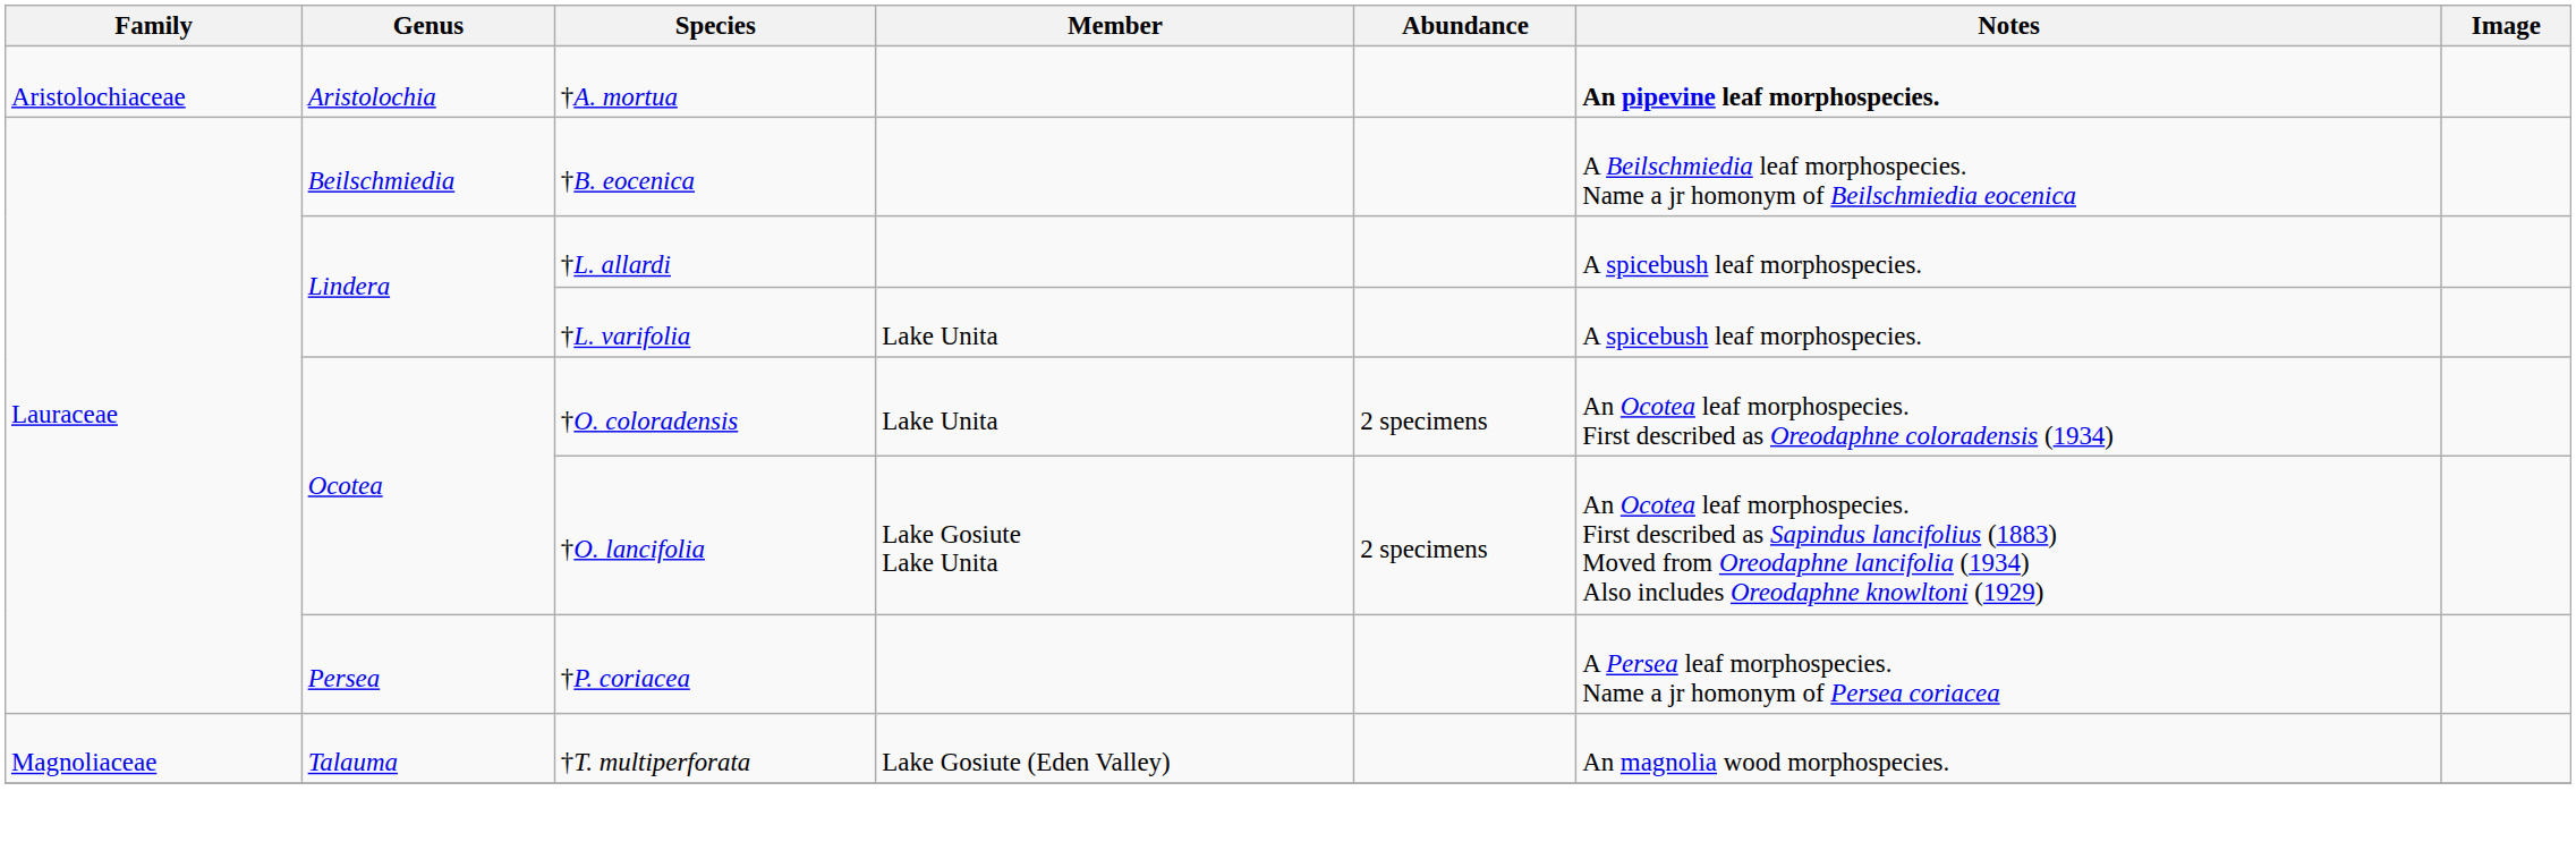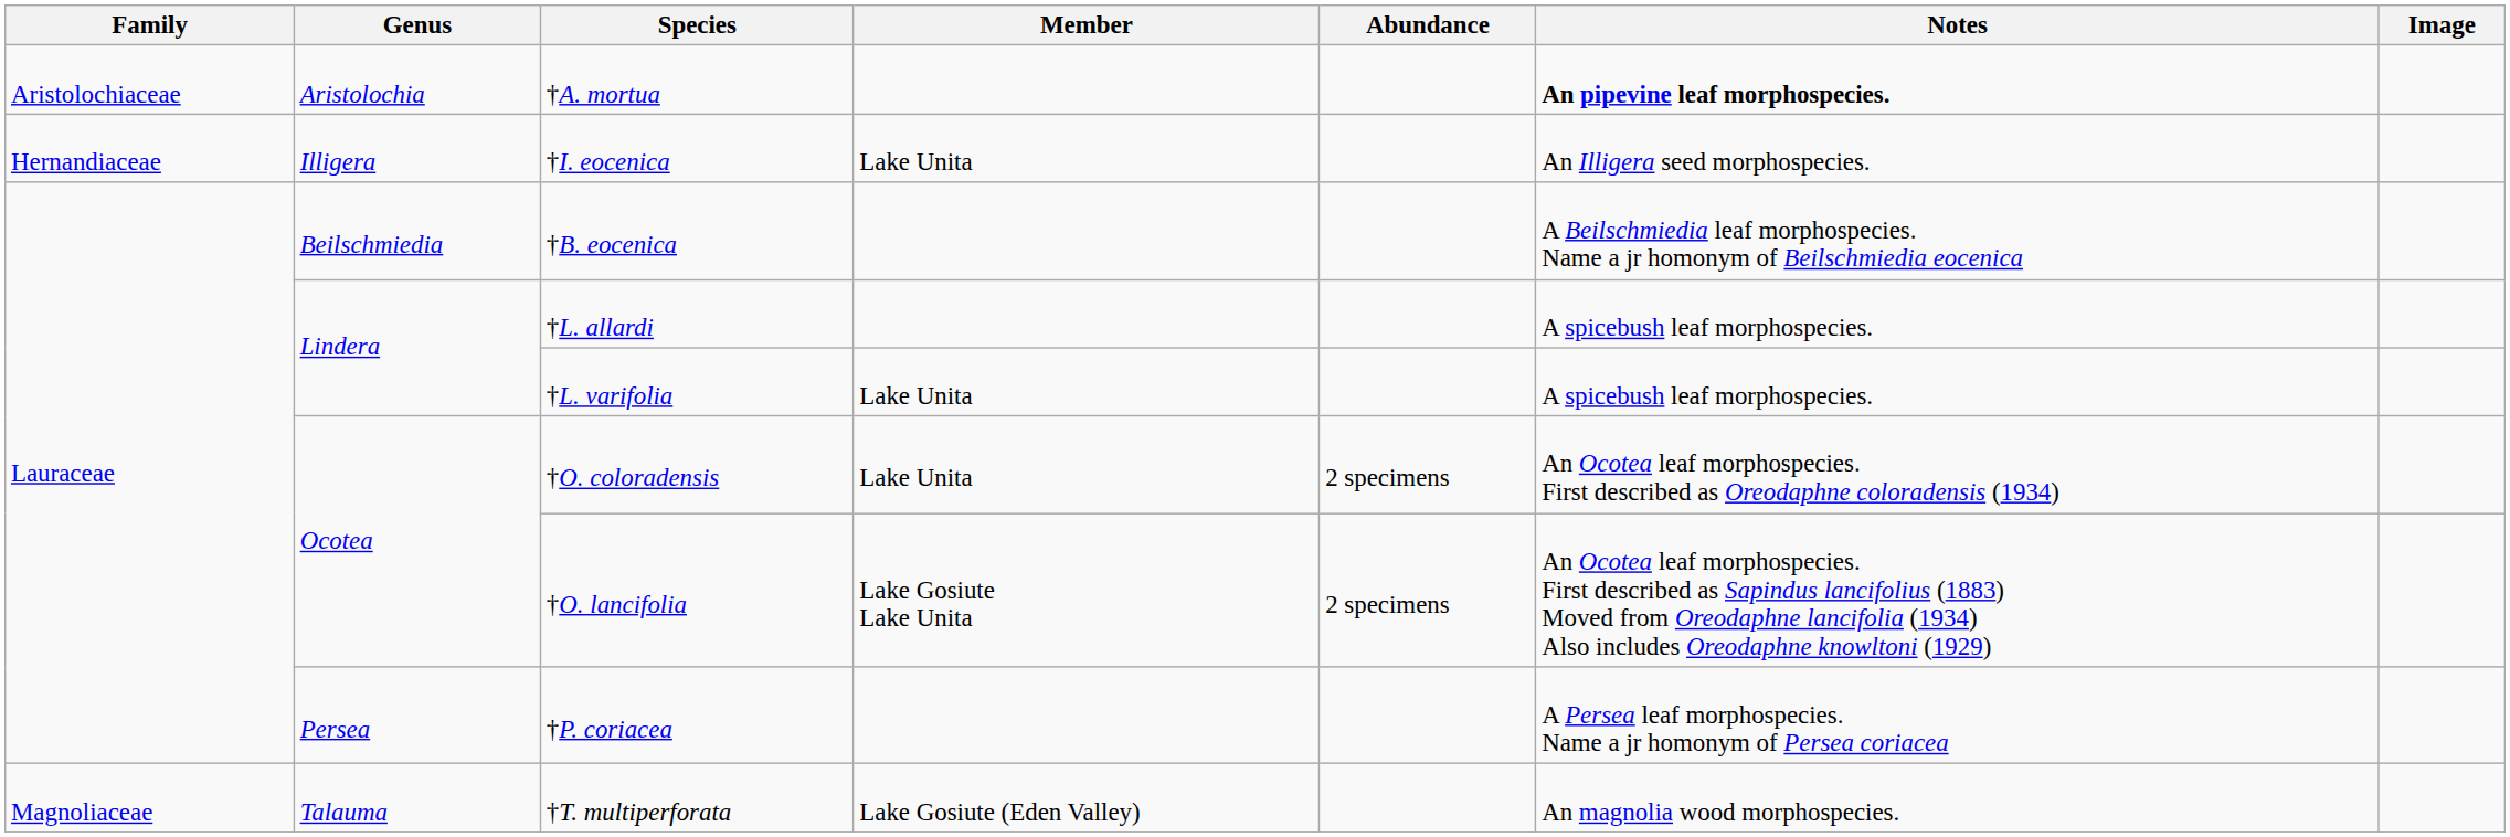 <table class="wikitable" style="margin:auto;width:100%;">
 <tr>
 <th>Family</th>
 <th>Genus</th>
 <th>Species</th>
 <th>Member</th>
 <th>Abundance</th>
 <th>Notes</th>
 <th>Image</th>
 </tr>
 <tr>
 <td><br><a href='#'>Aristolochiaceae</a></td>
 <td><br><em><a href='#'>Aristolochia</a></em></td>
 <td><br>†<em><a href='#'>A. mortua</a></em> </td>
 <td></td>
 <td></td>
 <td><strong><br>An <a href='#'>pipevine</a> leaf morphospecies.</strong></td>
+<td></td>
+</tr>
+<tr>
+<td><br><a href='#'>Hernandiaceae</a></td>
+<td><br><em><a href='#'>Illigera</a></em></td>
+<td><br>†<em><a href='#'>I. eocenica</a></em> </td>
+<td><br>Lake Unita</td>
+<td></td>
+<td><br>An <em><a href='#'>Illigera</a></em> seed morphospecies.</td>
 <td></td>
 </tr>
 <tr>
 <td rowspan=6><a href='#'>Lauraceae</a></td>
 <td><br><em><a href='#'>Beilschmiedia</a></em></td>
 <td><br>†<em><a href='#'>B. eocenica</a></em> </td>
 <td></td>
 <td></td>
 <td><br>A <em><a href='#'>Beilschmiedia</a></em> leaf morphospecies.<br>Name a jr homonym of <em><a href='#'>Beilschmiedia eocenica</a></em> </td>
 <td></td>
 </tr>
 <tr>
 <td rowspan=2><em><a href='#'>Lindera</a></em></td>
 <td><br>†<em><a href='#'>L. allardi</a></em> </td>
 <td></td>
 <td></td>
 <td><br>A <a href='#'>spicebush</a> leaf morphospecies.</td>
 <td></td>
 </tr>
 <tr>
 <td><br>†<em><a href='#'>L. varifolia</a></em> </td>
 <td><br>Lake Unita</td>
 <td></td>
 <td><br>A <a href='#'>spicebush</a> leaf morphospecies.</td>
 <td><br></td>
 </tr>
 <tr>
 <td rowspan=2><em><a href='#'>Ocotea</a></em></td>
 <td><br>†<em><a href='#'>O. coloradensis</a></em> </td>
 <td><br>Lake Unita</td>
 <td><br>2 specimens</td>
 <td><br>An <em><a href='#'>Ocotea</a></em> leaf morphospecies.<br>First described as <em><a href='#'>Oreodaphne coloradensis</a></em> (<a href='#'>1934</a>)</td>
 <td></td>
 </tr>
 <tr>
 <td><br>†<em><a href='#'>O. lancifolia</a></em> </td>
 <td><br>Lake Gosiute<br>Lake Unita</td>
 <td><br>2 specimens</td>
 <td><br>An <em><a href='#'>Ocotea</a></em> leaf morphospecies.<br>First described as <em><a href='#'>Sapindus lancifolius</a></em> (<a href='#'>1883</a>)<br>Moved from <em><a href='#'>Oreodaphne lancifolia</a></em> (<a href='#'>1934</a>)<br>Also includes <em><a href='#'>Oreodaphne knowltoni</a></em> (<a href='#'>1929</a>)</td>
 <td></td>
 </tr>
 <tr>
 <td><br><em><a href='#'>Persea</a></em></td>
 <td><br>†<em><a href='#'>P. coriacea</a></em> </td>
 <td></td>
 <td></td>
 <td><br>A <em><a href='#'>Persea</a></em> leaf morphospecies.<br>Name a jr homonym of <em><a href='#'>Persea coriacea</a></em> </td>
 <td></td>
 </tr>
 <tr>
 <td><br><a href='#'>Magnoliaceae</a></td>
 <td><br><em><a href='#'>Talauma</a></em></td>
 <td><br>†<em>T. multiperforata</em> </td>
 <td><br>Lake Gosiute (Eden Valley)</td>
 <td></td>
 <td><br>An <a href='#'>magnolia</a> wood morphospecies.</td>
 <td></td>
 </tr>
 <tr>
 </tr>
 </table>
